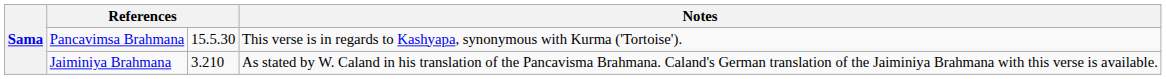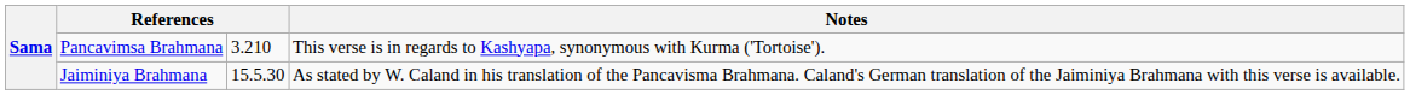 <table class="wikitable">
 <tr>
 <th rowspan="3"><a href='#'>Sama</a></th>
 <th colspan="2">References</th>
 <th>Notes</th>
 </tr>
 <tr>
 <td><a href='#'>Pancavimsa Brahmana</a></td>
-<td>15.5.30</td>
+<td>3.210</td>
 <td>This verse is in regards to <a href='#'>Kashyapa</a>, synonymous with Kurma ('Tortoise').</td>
 </tr>
 <tr>
 <td><a href='#'>Jaiminiya Brahmana</a></td>
-<td>3.210</td>
+<td>15.5.30</td>
 <td>As stated by W. Caland in his translation of the Pancavisma Brahmana. Caland's German translation of the Jaiminiya Brahmana with this verse is available.</td>
 </tr>
 </table>
